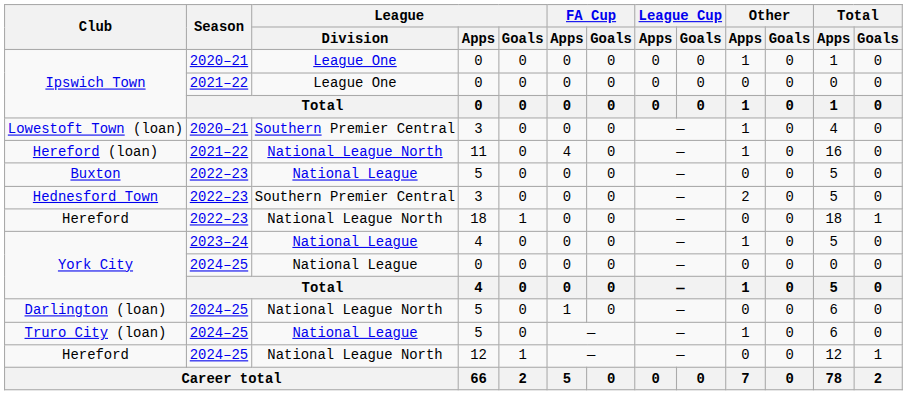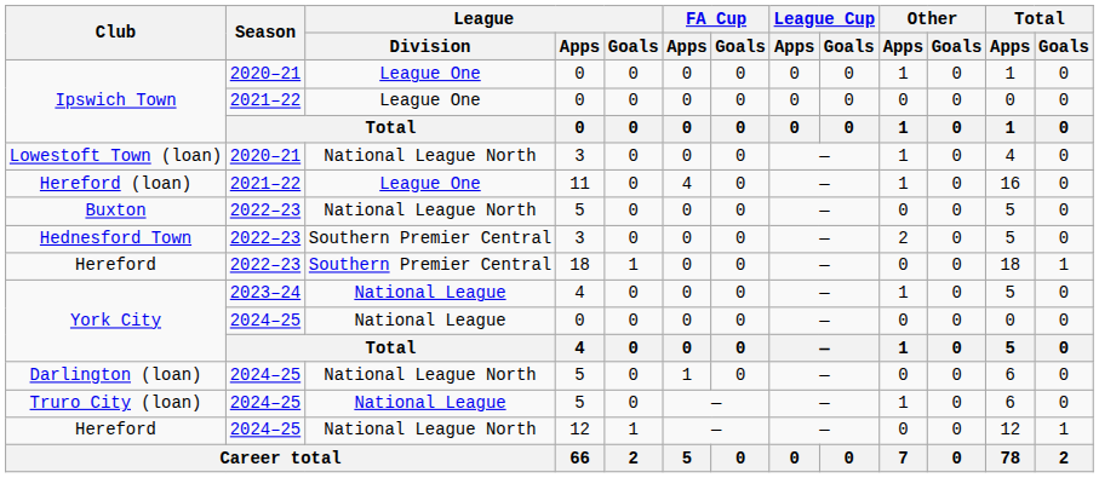 <table class="wikitable" style="text-align:center">
 <tr>
 <th rowspan="2">Club</th>
 <th rowspan="2">Season</th>
 <th colspan="3">League</th>
 <th colspan="2"><a href='#'>FA Cup</a></th>
 <th colspan="2"><a href='#'>League Cup</a></th>
 <th colspan="2">Other</th>
 <th colspan="2">Total</th>
 </tr>
 <tr>
 <th>Division</th>
 <th>Apps</th>
 <th>Goals</th>
 <th>Apps</th>
 <th>Goals</th>
 <th>Apps</th>
 <th>Goals</th>
 <th>Apps</th>
 <th>Goals</th>
 <th>Apps</th>
 <th>Goals</th>
 </tr>
 <tr>
 <td rowspan="3"><a href='#'>Ipswich Town</a></td>
 <td><a href='#'>2020–21</a></td>
 <td><a href='#'>League One</a></td>
 <td>0</td>
 <td>0</td>
 <td>0</td>
 <td>0</td>
 <td>0</td>
 <td>0</td>
 <td>1</td>
 <td>0</td>
 <td>1</td>
 <td>0</td>
 </tr>
 <tr>
 <td><a href='#'>2021–22</a></td>
 <td>League One</td>
 <td>0</td>
 <td>0</td>
 <td>0</td>
 <td>0</td>
 <td>0</td>
 <td>0</td>
 <td>0</td>
 <td>0</td>
 <td>0</td>
 <td>0</td>
 </tr>
 <tr>
 <th colspan="2">Total</th>
 <th>0</th>
 <th>0</th>
 <th>0</th>
 <th>0</th>
 <th>0</th>
 <th>0</th>
 <th>1</th>
 <th>0</th>
 <th>1</th>
 <th>0</th>
 </tr>
 <tr>
 <td><a href='#'>Lowestoft Town</a> (loan)</td>
 <td><a href='#'>2020–21</a></td>
-<td><a href='#'>Southern</a> Premier Central</td>
+<td>National League North</td>
 <td>3</td>
 <td>0</td>
 <td>0</td>
 <td>0</td>
 <td colspan="2">—</td>
 <td>1</td>
 <td>0</td>
 <td>4</td>
 <td>0</td>
 </tr>
 <tr>
 <td><a href='#'>Hereford</a> (loan)</td>
 <td><a href='#'>2021–22</a></td>
-<td><a href='#'>National League North</a></td>
+<td><a href='#'>League One</a></td>
 <td>11</td>
 <td>0</td>
 <td>4</td>
 <td>0</td>
 <td colspan="2">—</td>
 <td>1</td>
 <td>0</td>
 <td>16</td>
 <td>0</td>
 </tr>
 <tr>
 <td><a href='#'>Buxton</a></td>
 <td><a href='#'>2022–23</a></td>
-<td><a href='#'>National League</a></td>
+<td>National League North</td>
 <td>5</td>
 <td>0</td>
 <td>0</td>
 <td>0</td>
 <td colspan="2">—</td>
 <td>0</td>
 <td>0</td>
 <td>5</td>
 <td>0</td>
 </tr>
 <tr>
 <td><a href='#'>Hednesford Town</a></td>
 <td><a href='#'>2022–23</a></td>
 <td>Southern Premier Central</td>
 <td>3</td>
 <td>0</td>
 <td>0</td>
 <td>0</td>
 <td colspan="2">—</td>
 <td>2</td>
 <td>0</td>
 <td>5</td>
 <td>0</td>
 </tr>
 <tr>
 <td>Hereford</td>
 <td><a href='#'>2022–23</a></td>
-<td>National League North</td>
+<td><a href='#'>Southern</a> Premier Central</td>
 <td>18</td>
 <td>1</td>
 <td>0</td>
 <td>0</td>
 <td colspan="2">—</td>
 <td>0</td>
 <td>0</td>
 <td>18</td>
 <td>1</td>
 </tr>
 <tr>
 <td rowspan="3"><a href='#'>York City</a></td>
 <td><a href='#'>2023–24</a></td>
 <td><a href='#'>National League</a></td>
 <td>4</td>
 <td>0</td>
 <td>0</td>
 <td>0</td>
 <td colspan="2">—</td>
 <td>1</td>
 <td>0</td>
 <td>5</td>
 <td>0</td>
 </tr>
 <tr>
 <td><a href='#'>2024–25</a></td>
 <td>National League</td>
 <td>0</td>
 <td>0</td>
 <td>0</td>
 <td>0</td>
 <td colspan="2">—</td>
 <td>0</td>
 <td>0</td>
 <td>0</td>
 <td>0</td>
 </tr>
 <tr>
 <th colspan="2">Total</th>
 <th>4</th>
 <th>0</th>
 <th>0</th>
 <th>0</th>
 <th colspan="2">—</th>
 <th>1</th>
 <th>0</th>
 <th>5</th>
 <th>0</th>
 </tr>
 <tr>
 <td><a href='#'>Darlington</a> (loan)</td>
 <td><a href='#'>2024–25</a></td>
 <td>National League North</td>
 <td>5</td>
 <td>0</td>
 <td>1</td>
 <td>0</td>
 <td colspan="2">—</td>
 <td>0</td>
 <td>0</td>
 <td>6</td>
 <td>0</td>
 </tr>
 <tr>
 <td><a href='#'>Truro City</a> (loan)</td>
 <td><a href='#'>2024–25</a></td>
 <td><a href='#'>National League</a></td>
 <td>5</td>
 <td>0</td>
 <td colspan="2">—</td>
 <td colspan="2">—</td>
 <td>1</td>
 <td>0</td>
 <td>6</td>
 <td>0</td>
 </tr>
 <tr>
 <td>Hereford</td>
 <td><a href='#'>2024–25</a></td>
 <td>National League North</td>
 <td>12</td>
 <td>1</td>
 <td colspan="2">—</td>
 <td colspan="2">—</td>
 <td>0</td>
 <td>0</td>
 <td>12</td>
 <td>1</td>
 </tr>
 <tr>
 <th colspan="3">Career total</th>
 <th>66</th>
 <th>2</th>
 <th>5</th>
 <th>0</th>
 <th>0</th>
 <th>0</th>
 <th>7</th>
 <th>0</th>
 <th>78</th>
 <th>2</th>
 </tr>
 </table>
